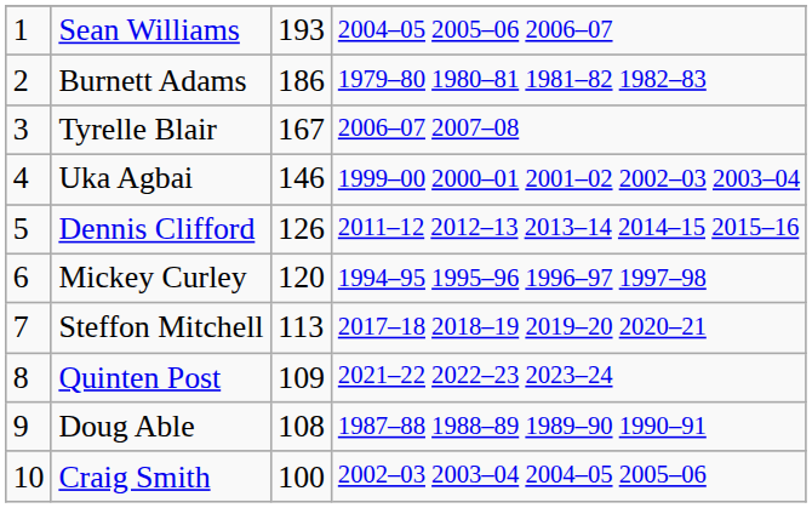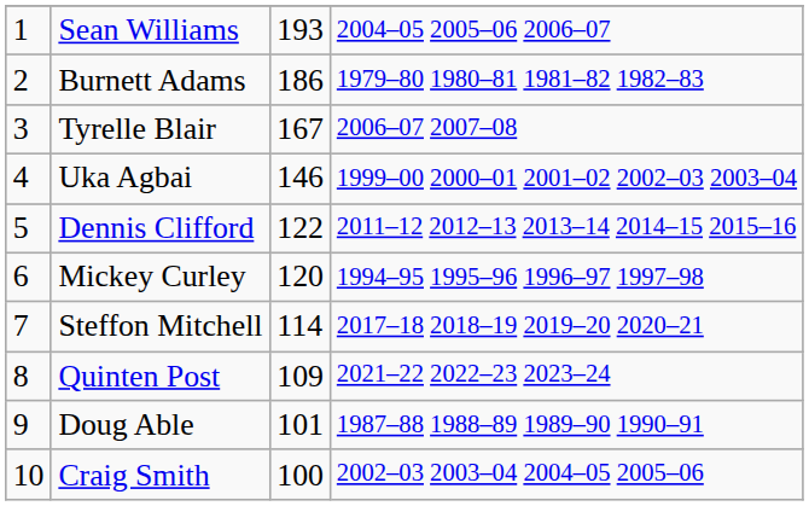 <table class="wikitable">
 <tr>
 </tr>
 <tr>
 <td>1</td>
 <td><a href='#'>Sean Williams</a></td>
 <td>193</td>
 <td style="font-size:80%;"><a href='#'>2004–05</a> <a href='#'>2005–06</a> <a href='#'>2006–07</a></td>
 </tr>
 <tr>
 <td>2</td>
 <td>Burnett Adams</td>
 <td>186</td>
 <td style="font-size:80%;"><a href='#'>1979–80</a> <a href='#'>1980–81</a> <a href='#'>1981–82</a> <a href='#'>1982–83</a></td>
 </tr>
 <tr>
 <td>3</td>
 <td>Tyrelle Blair</td>
 <td>167</td>
 <td style="font-size:80%;"><a href='#'>2006–07</a> <a href='#'>2007–08</a></td>
 </tr>
 <tr>
 <td>4</td>
 <td>Uka Agbai</td>
 <td>146</td>
 <td style="font-size:80%;"><a href='#'>1999–00</a> <a href='#'>2000–01</a> <a href='#'>2001–02</a> <a href='#'>2002–03</a> <a href='#'>2003–04</a></td>
 </tr>
 <tr>
 <td>5</td>
 <td><a href='#'>Dennis Clifford</a></td>
-<td>126</td>
+<td>122</td>
 <td style="font-size:80%;"><a href='#'>2011–12</a> <a href='#'>2012–13</a> <a href='#'>2013–14</a> <a href='#'>2014–15</a> <a href='#'>2015–16</a></td>
 </tr>
 <tr>
 <td>6</td>
 <td>Mickey Curley</td>
 <td>120</td>
 <td style="font-size:80%;"><a href='#'>1994–95</a> <a href='#'>1995–96</a> <a href='#'>1996–97</a> <a href='#'>1997–98</a></td>
 </tr>
 <tr>
 <td>7</td>
 <td>Steffon Mitchell</td>
-<td>113</td>
+<td>114</td>
 <td style="font-size:80%;"><a href='#'>2017–18</a> <a href='#'>2018–19</a> <a href='#'>2019–20</a> <a href='#'>2020–21</a></td>
 </tr>
 <tr>
 <td>8</td>
 <td><a href='#'>Quinten Post</a></td>
 <td>109</td>
 <td style="font-size:80%;"><a href='#'>2021–22</a> <a href='#'>2022–23</a> <a href='#'>2023–24</a></td>
 </tr>
 <tr>
 <td>9</td>
 <td>Doug Able</td>
-<td>108</td>
+<td>101</td>
 <td style="font-size:80%;"><a href='#'>1987–88</a> <a href='#'>1988–89</a> <a href='#'>1989–90</a> <a href='#'>1990–91</a></td>
 </tr>
 <tr>
 <td>10</td>
 <td><a href='#'>Craig Smith</a></td>
 <td>100</td>
 <td style="font-size:80%;"><a href='#'>2002–03</a> <a href='#'>2003–04</a> <a href='#'>2004–05</a> <a href='#'>2005–06</a></td>
 </tr>
 </table>
